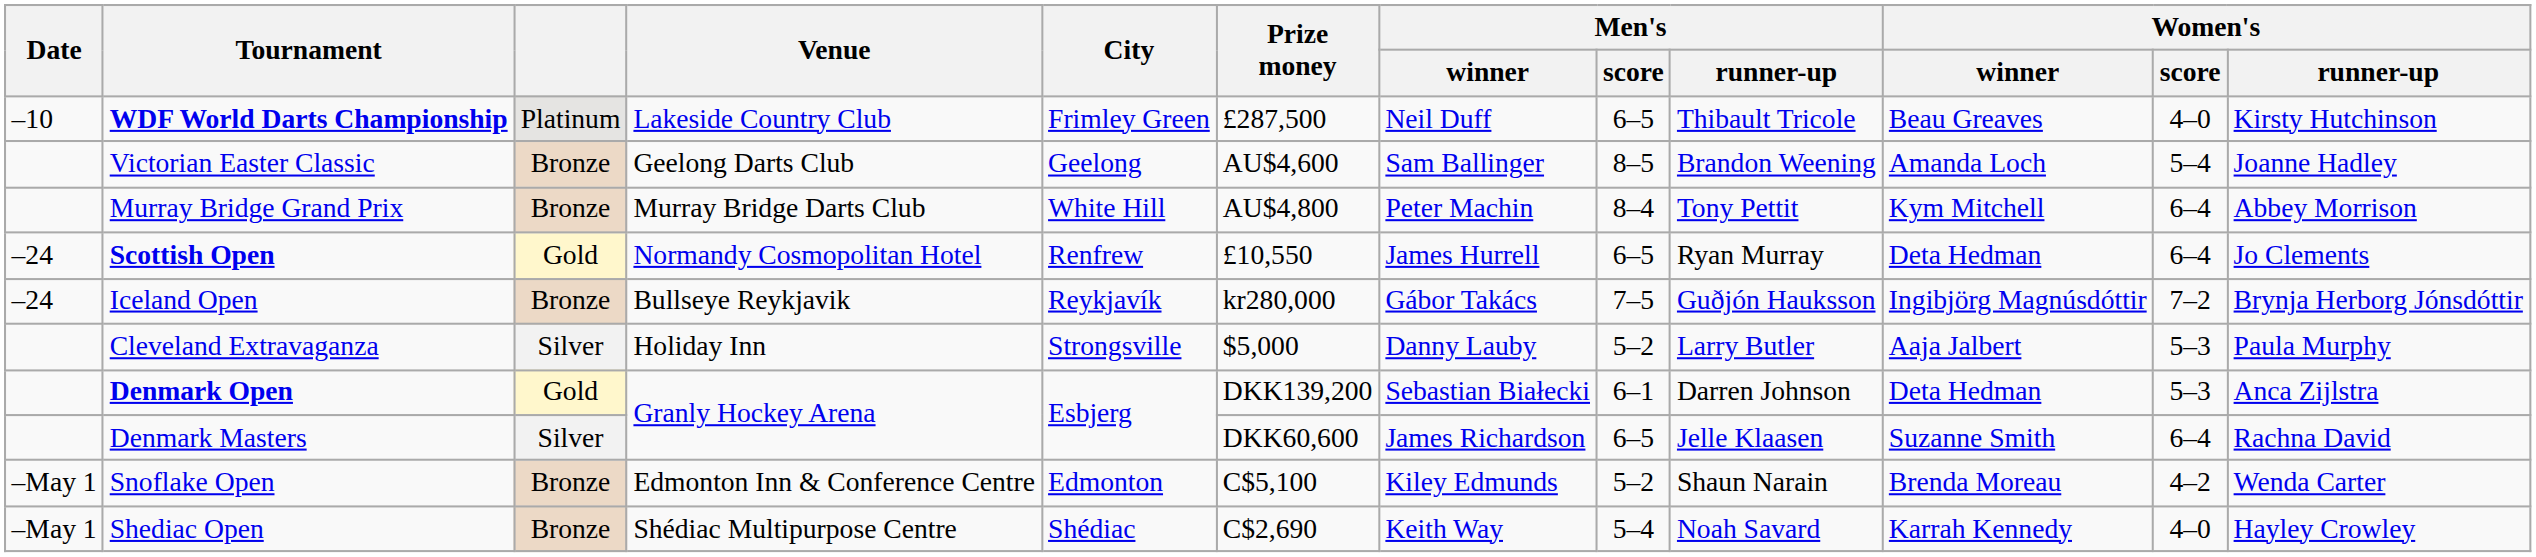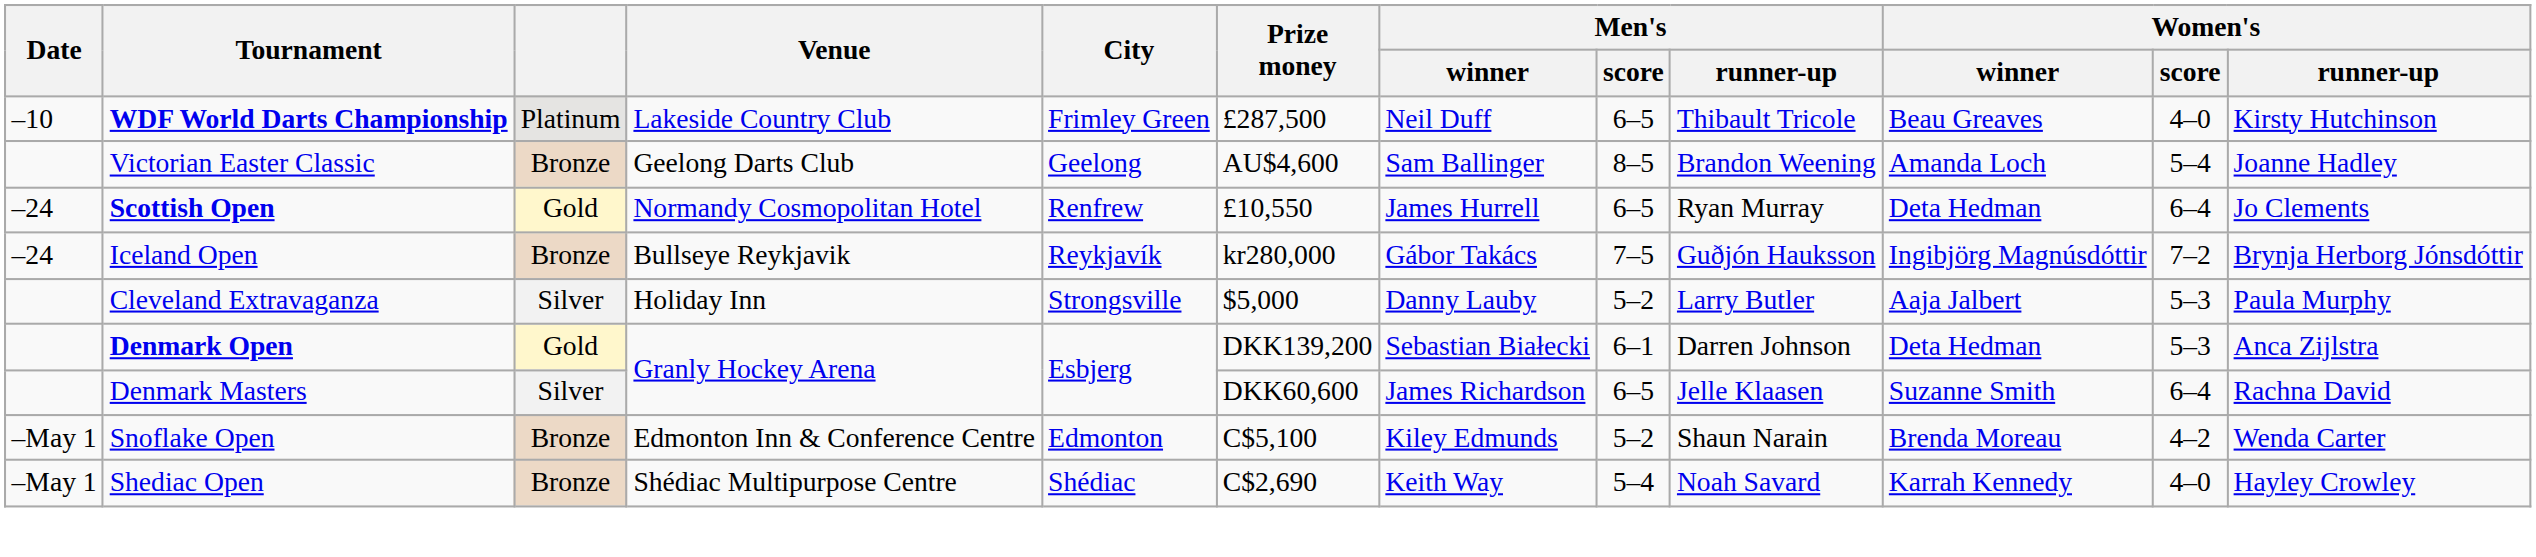 <table class="wikitable sortable" style="font-size: 85%">
 <tr>
 <th rowspan="2">Date</th>
 <th rowspan="2">Tournament</th>
 <th rowspan="2"></th>
 <th rowspan="2">Venue</th>
 <th rowspan="2">City</th>
 <th rowspan="2" class=unsortable>Prize<br>money</th>
 <th colspan="3">Men's</th>
 <th colspan="3">Women's</th>
 </tr>
 <tr>
 <th>winner</th>
 <th class=unsortable>score</th>
 <th>runner-up</th>
 <th>winner</th>
 <th class=unsortable>score</th>
 <th>runner-up</th>
 </tr>
 <tr>
 <td>–10</td>
 <td><strong><a href='#'>WDF World Darts Championship</a></strong></td>
 <td bgcolor="E5E4E2" align="center">Platinum</td>
 <td><a href='#'>Lakeside Country Club</a></td>
 <td> <a href='#'>Frimley Green</a></td>
 <td>£287,500</td>
 <td> <a href='#'>Neil Duff</a></td>
 <td align="center">6–5</td>
 <td> <a href='#'>Thibault Tricole</a></td>
 <td> <a href='#'>Beau Greaves</a></td>
 <td align="center">4–0</td>
 <td> <a href='#'>Kirsty Hutchinson</a></td>
 </tr>
 <tr>
 <td></td>
 <td><a href='#'>Victorian Easter Classic</a></td>
 <td bgcolor="ecd9c6" align="center">Bronze</td>
 <td>Geelong Darts Club</td>
 <td> <a href='#'>Geelong</a></td>
 <td>AU$4,600</td>
 <td> <a href='#'>Sam Ballinger</a></td>
 <td align="center">8–5</td>
 <td> <a href='#'>Brandon Weening</a></td>
 <td> <a href='#'>Amanda Loch</a></td>
 <td align="center">5–4</td>
 <td> <a href='#'>Joanne Hadley</a></td>
-</tr>
-<tr>
-<td></td>
-<td><a href='#'>Murray Bridge Grand Prix</a></td>
-<td bgcolor="ecd9c6" align="center">Bronze</td>
-<td>Murray Bridge Darts Club</td>
-<td> <a href='#'>White Hill</a></td>
-<td>AU$4,800</td>
-<td> <a href='#'>Peter Machin</a></td>
-<td align="center">8–4</td>
-<td> <a href='#'>Tony Pettit</a></td>
-<td> <a href='#'>Kym Mitchell</a></td>
-<td align="center">6–4</td>
-<td> <a href='#'>Abbey Morrison</a></td>
 </tr>
 <tr>
 <td>–24</td>
 <td><strong><a href='#'>Scottish Open</a></strong></td>
 <td bgcolor="fff7cc" align="center">Gold</td>
 <td><a href='#'>Normandy Cosmopolitan Hotel</a></td>
 <td> <a href='#'>Renfrew</a></td>
 <td>£10,550</td>
 <td> <a href='#'>James Hurrell</a></td>
 <td align="center">6–5</td>
 <td> Ryan Murray</td>
 <td> <a href='#'>Deta Hedman</a></td>
 <td align="center">6–4</td>
 <td> <a href='#'>Jo Clements</a></td>
 </tr>
 <tr>
 <td>–24</td>
 <td><a href='#'>Iceland Open</a></td>
 <td bgcolor="ecd9c6" align="center">Bronze</td>
 <td>Bullseye Reykjavik</td>
 <td> <a href='#'>Reykjavík</a></td>
 <td>kr280,000</td>
 <td> <a href='#'>Gábor Takács</a></td>
 <td align="center">7–5</td>
 <td> <a href='#'>Guðjón Hauksson</a></td>
 <td> <a href='#'>Ingibjörg Magnúsdóttir</a></td>
 <td align="center">7–2</td>
 <td> <a href='#'>Brynja Herborg Jónsdóttir</a></td>
 </tr>
 <tr>
 <td></td>
 <td><a href='#'>Cleveland Extravaganza</a></td>
 <td bgcolor="f2f2f2" align="center">Silver</td>
 <td>Holiday Inn</td>
 <td> <a href='#'>Strongsville</a></td>
 <td>$5,000</td>
 <td> <a href='#'>Danny Lauby</a></td>
 <td align="center">5–2</td>
 <td> <a href='#'>Larry Butler</a></td>
 <td> <a href='#'>Aaja Jalbert</a></td>
 <td align="center">5–3</td>
 <td> <a href='#'>Paula Murphy</a></td>
 </tr>
 <tr>
 <td></td>
 <td><strong><a href='#'>Denmark Open</a></strong></td>
 <td bgcolor="fff7cc" align="center">Gold</td>
 <td rowspan=2><a href='#'>Granly Hockey Arena</a></td>
 <td rowspan=2> <a href='#'>Esbjerg</a></td>
 <td>DKK139,200</td>
 <td> <a href='#'>Sebastian Białecki</a></td>
 <td align="center">6–1</td>
 <td> Darren Johnson</td>
 <td> <a href='#'>Deta Hedman</a></td>
 <td align="center">5–3</td>
 <td> <a href='#'>Anca Zijlstra</a></td>
 </tr>
 <tr>
 <td></td>
 <td><a href='#'>Denmark Masters</a></td>
 <td bgcolor="f2f2f2" align="center">Silver</td>
 <td>DKK60,600</td>
 <td> <a href='#'>James Richardson</a></td>
 <td align="center">6–5</td>
 <td> <a href='#'>Jelle Klaasen</a></td>
 <td> <a href='#'>Suzanne Smith</a></td>
 <td align="center">6–4</td>
 <td> <a href='#'>Rachna David</a></td>
 </tr>
 <tr>
 <td>–May 1</td>
 <td><a href='#'>Snoflake Open</a></td>
 <td bgcolor="ecd9c6" align="center">Bronze</td>
 <td>Edmonton Inn & Conference Centre</td>
 <td> <a href='#'>Edmonton</a></td>
 <td>C$5,100</td>
 <td> <a href='#'>Kiley Edmunds</a></td>
 <td align="center">5–2</td>
 <td> Shaun Narain</td>
 <td> <a href='#'>Brenda Moreau</a></td>
 <td align="center">4–2</td>
 <td> <a href='#'>Wenda Carter</a></td>
 </tr>
 <tr>
 <td>–May 1</td>
 <td><a href='#'>Shediac Open</a></td>
 <td bgcolor="ecd9c6" align="center">Bronze</td>
 <td>Shédiac Multipurpose Centre</td>
 <td> <a href='#'>Shédiac</a></td>
 <td>C$2,690</td>
 <td> <a href='#'>Keith Way</a></td>
 <td align="center">5–4</td>
 <td> <a href='#'>Noah Savard</a></td>
 <td> <a href='#'>Karrah Kennedy</a></td>
 <td align="center">4–0</td>
 <td> <a href='#'>Hayley Crowley</a></td>
 </tr>
 </table>
